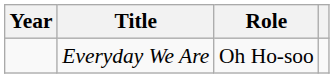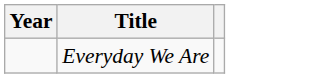 <table class="wikitable plainrowheaders">
 <tr>
 <th scope="col">Year</th>
 <th scope="col">Title</th>
-<th scope="col">Role</th>
 <th scope="col" class="unsortable"></th>
 </tr>
 <tr>
 <td></td>
 <td><em>Everyday We Are</em></td>
-<td>Oh Ho-soo</td>
 <td style="text-align:center"></td>
 </tr>
 </table>
